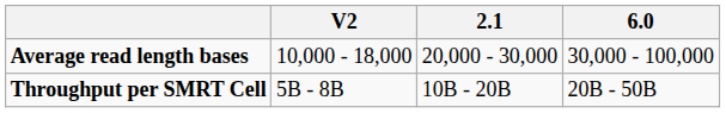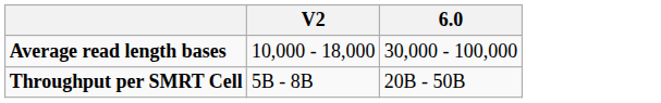 <table class="wikitable sortable">
 <tr>
 <th></th>
 <th>V2</th>
-<th>2.1</th>
 <th>6.0</th>
 </tr>
 <tr>
 <td><strong>Average read length bases</strong></td>
 <td>10,000 - 18,000</td>
-<td>20,000 - 30,000</td>
 <td>30,000 - 100,000</td>
 </tr>
 <tr>
 <td><strong>Throughput per SMRT Cell</strong></td>
 <td>5B - 8B</td>
-<td>10B - 20B</td>
 <td>20B - 50B</td>
 </tr>
 </table>
